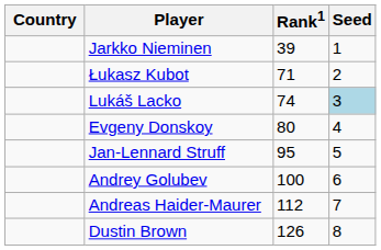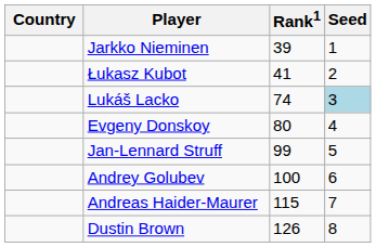 <table class="sortable wikitable">
 <tr>
 <th width="70">Country</th>
 <th width="175">Player</th>
 <th>Rank<sup>1</sup></th>
 <th>Seed</th>
 </tr>
 <tr>
 <td></td>
 <td><a href='#'>Jarkko Nieminen</a></td>
 <td>39</td>
 <td>1</td>
 </tr>
 <tr>
 <td></td>
 <td><a href='#'>Łukasz Kubot</a></td>
-<td>71</td>
+<td>41</td>
 <td>2</td>
 </tr>
 <tr>
 <td></td>
 <td><a href='#'>Lukáš Lacko</a></td>
 <td>74</td>
 <td style="background: lightblue;">3</td>
 </tr>
 <tr>
 <td></td>
 <td><a href='#'>Evgeny Donskoy</a></td>
 <td>80</td>
 <td>4</td>
 </tr>
 <tr>
 <td></td>
 <td><a href='#'>Jan-Lennard Struff</a></td>
-<td>95</td>
+<td>99</td>
 <td>5</td>
 </tr>
 <tr>
 <td></td>
 <td><a href='#'>Andrey Golubev</a></td>
 <td>100</td>
 <td>6</td>
 </tr>
 <tr>
 <td></td>
 <td><a href='#'>Andreas Haider-Maurer</a></td>
-<td>112</td>
+<td>115</td>
 <td>7</td>
 </tr>
 <tr>
 <td></td>
 <td><a href='#'>Dustin Brown</a></td>
 <td>126</td>
 <td>8<br></td>
 </tr>
 </table>
